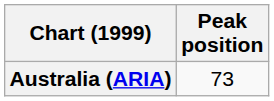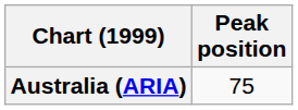 <table class="wikitable plainrowheaders">
 <tr>
 <th>Chart (1999)</th>
 <th>Peak<br>position</th>
 </tr>
 <tr>
 <th scope="row">Australia (<a href='#'>ARIA</a>)</th>
-<td align="center">73</td>
+<td align="center">75</td>
 </tr>
 </table>
